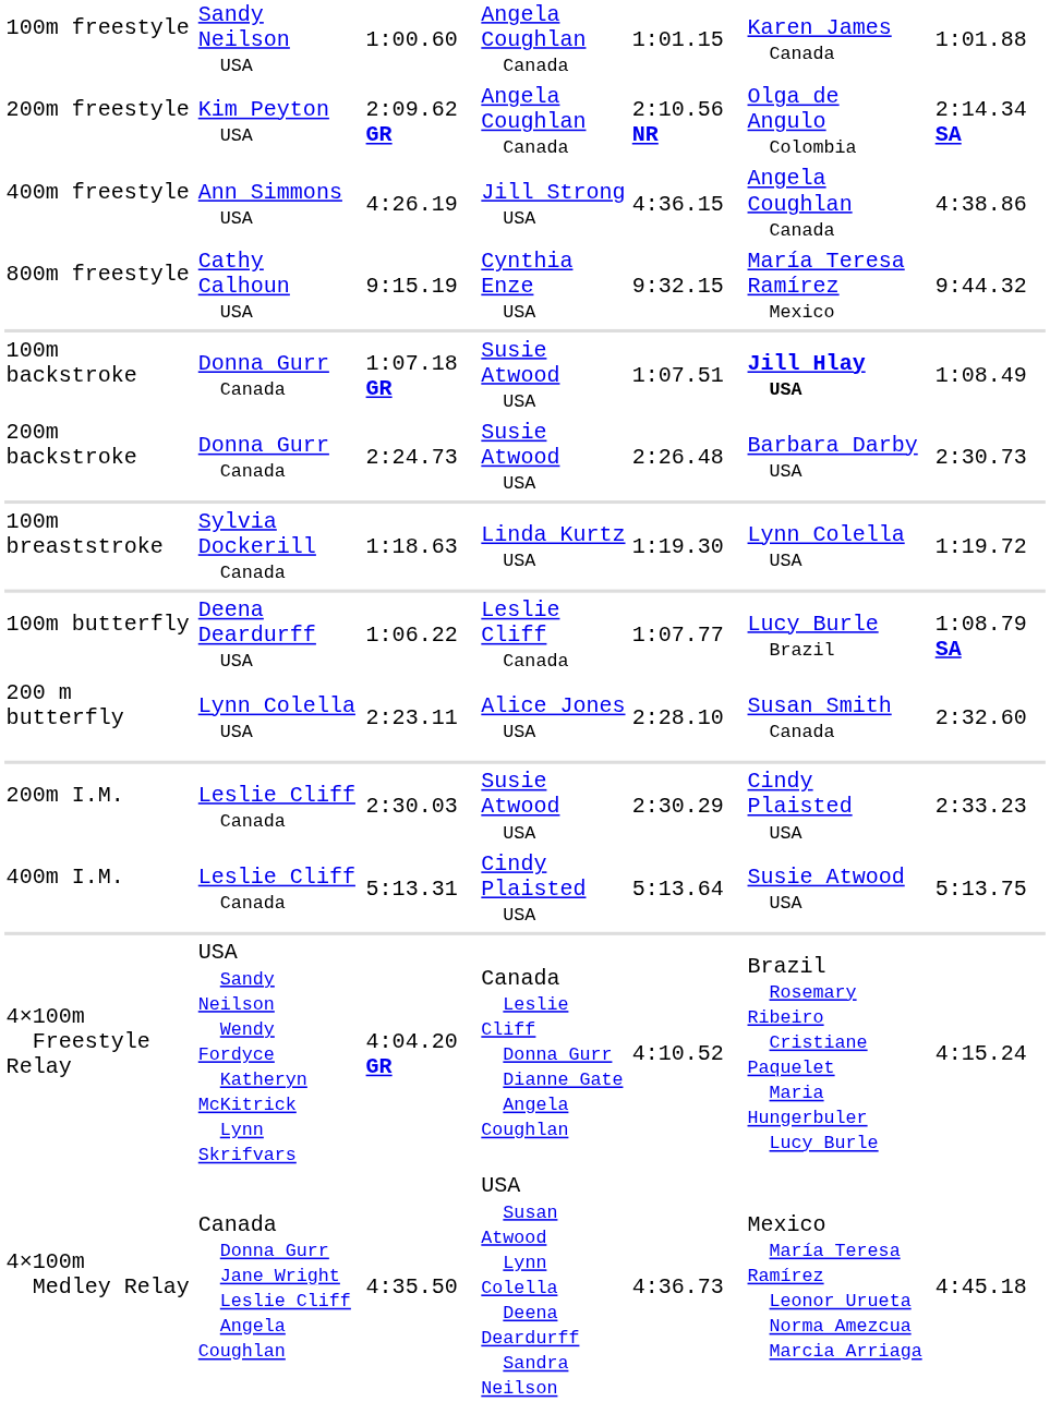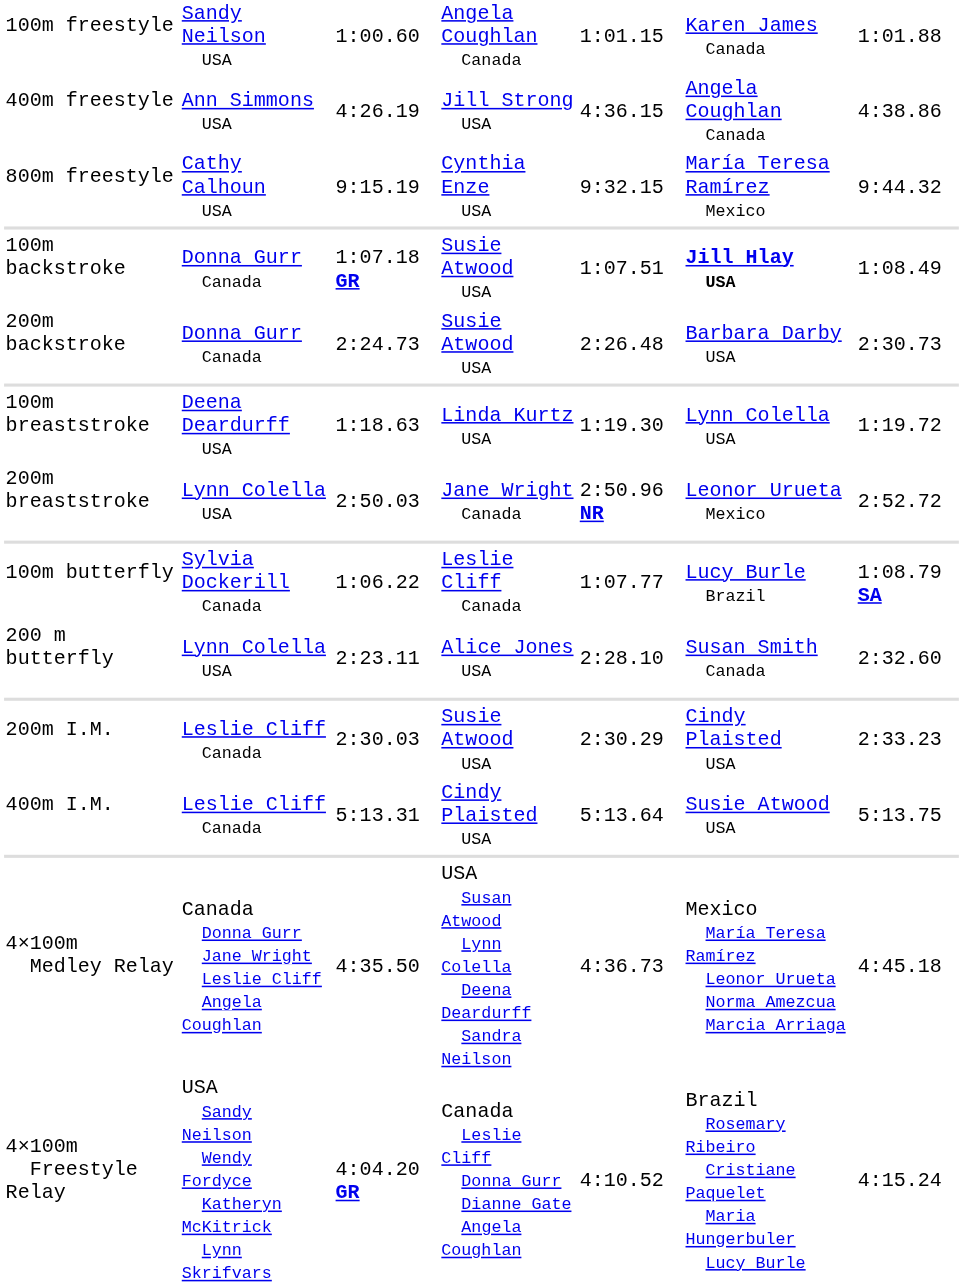 <table>
 <tr>
 <td>100m freestyle <br>  </td>
 <td><a href='#'>Sandy Neilson</a> <small><br>    USA </small></td>
 <td>1:00.60</td>
 <td><a href='#'>Angela Coughlan</a> <small><br>    Canada </small></td>
 <td>1:01.15</td>
 <td><a href='#'>Karen James</a> <small><br>    Canada </small></td>
 <td>1:01.88</td>
-</tr>
-<tr>
-<td>200m freestyle <br>  </td>
-<td><a href='#'>Kim Peyton</a> <small><br>    USA </small></td>
-<td>2:09.62 <strong><a href='#'>GR</a></strong></td>
-<td><a href='#'>Angela Coughlan</a> <small><br>    Canada </small></td>
-<td>2:10.56 <strong><a href='#'>NR</a></strong></td>
-<td><a href='#'>Olga de Angulo</a> <small><br>    Colombia </small></td>
-<td>2:14.34 <strong><a href='#'>SA</a></strong></td>
 </tr>
 <tr>
 <td>400m freestyle <br>  </td>
 <td><a href='#'>Ann Simmons</a> <small><br>    USA </small></td>
 <td>4:26.19</td>
 <td><a href='#'>Jill Strong</a> <small><br>    USA </small></td>
 <td>4:36.15</td>
 <td><a href='#'>Angela Coughlan</a> <small><br>    Canada </small></td>
 <td>4:38.86</td>
 </tr>
 <tr>
 <td>800m freestyle <br>  </td>
 <td><a href='#'>Cathy Calhoun</a> <small><br>    USA </small></td>
 <td>9:15.19</td>
 <td><a href='#'>Cynthia Enze</a> <small><br>    USA </small></td>
 <td>9:32.15</td>
 <td><a href='#'>María Teresa Ramírez</a> <small><br>    Mexico </small></td>
 <td>9:44.32</td>
 </tr>
 <tr style="background:#ddd;">
 <td colspan=7></td>
 </tr>
 <tr>
 <td>100m backstroke <br>  </td>
 <td><a href='#'>Donna Gurr</a> <small><br>    Canada </small></td>
 <td>1:07.18 <strong><a href='#'>GR</a></strong></td>
 <td><a href='#'>Susie Atwood</a> <small><br>    USA </small></td>
 <td>1:07.51</td>
 <td><strong><a href='#'>Jill Hlay</a> <small><br>    USA </small></strong></td>
 <td>1:08.49</td>
 </tr>
 <tr>
 <td>200m backstroke <br>  </td>
 <td><a href='#'>Donna Gurr</a> <small><br>    Canada </small></td>
 <td>2:24.73</td>
 <td><a href='#'>Susie Atwood</a> <small><br>    USA </small></td>
 <td>2:26.48</td>
 <td><a href='#'>Barbara Darby</a> <small><br>    USA </small></td>
 <td>2:30.73</td>
 </tr>
 <tr style="background:#ddd;">
 <td colspan=7></td>
 </tr>
 <tr>
 <td>100m breaststroke <br>  </td>
-<td><a href='#'>Sylvia Dockerill</a> <small><br>    Canada </small></td>
+<td><a href='#'>Deena Deardurff</a> <small><br>    USA </small></td>
 <td>1:18.63</td>
 <td><a href='#'>Linda Kurtz</a> <small><br>    USA </small></td>
 <td>1:19.30</td>
 <td><a href='#'>Lynn Colella</a> <small><br>    USA </small></td>
 <td>1:19.72</td>
 </tr>
+<tr>
+<td>200m breaststroke <br>  </td>
+<td><a href='#'>Lynn Colella</a> <small><br>    USA </small></td>
+<td>2:50.03</td>
+<td><a href='#'>Jane Wright</a> <small><br>    Canada </small></td>
+<td>2:50.96 <strong><a href='#'>NR</a></strong></td>
+<td><a href='#'>Leonor Urueta</a> <small><br>    Mexico </small></td>
+<td>2:52.72</td>
+</tr>
 <tr style="background:#ddd;">
 <td colspan=7></td>
 </tr>
 <tr>
 <td>100m butterfly <br>  </td>
-<td><a href='#'>Deena Deardurff</a> <small><br>    USA </small></td>
+<td><a href='#'>Sylvia Dockerill</a> <small><br>    Canada </small></td>
 <td>1:06.22</td>
 <td><a href='#'>Leslie Cliff</a> <small><br>    Canada </small></td>
 <td>1:07.77</td>
 <td><a href='#'>Lucy Burle</a> <small><br>    Brazil </small></td>
 <td>1:08.79 <strong><a href='#'>SA</a></strong></td>
 </tr>
 <tr>
 <td>200 m butterfly <br>  </td>
 <td><a href='#'>Lynn Colella</a> <small><br>    USA </small></td>
 <td>2:23.11</td>
 <td><a href='#'>Alice Jones</a> <small><br>    USA </small></td>
 <td>2:28.10</td>
 <td><a href='#'>Susan Smith</a> <small><br>    Canada </small></td>
 <td>2:32.60</td>
 </tr>
 <tr style="background:#ddd;">
 <td colspan=7></td>
 </tr>
 <tr>
 <td>200m I.M. <br>  </td>
 <td><a href='#'>Leslie Cliff</a> <small><br>    Canada </small></td>
 <td>2:30.03</td>
 <td><a href='#'>Susie Atwood</a> <small><br>    USA </small></td>
 <td>2:30.29</td>
 <td><a href='#'>Cindy Plaisted</a> <small><br>    USA </small></td>
 <td>2:33.23</td>
 </tr>
 <tr>
 <td>400m I.M. <br>  </td>
 <td><a href='#'>Leslie Cliff</a> <small><br>    Canada </small></td>
 <td>5:13.31</td>
 <td><a href='#'>Cindy Plaisted</a> <small><br>    USA </small></td>
 <td>5:13.64</td>
 <td><a href='#'>Susie Atwood</a> <small><br>    USA </small></td>
 <td>5:13.75</td>
 </tr>
 <tr style="background:#ddd;">
 <td colspan=7></td>
 </tr>
 <tr>
+<td>4×100m <br>  Medley Relay <br>  </td>
+<td> Canada <small><br>   <a href='#'>Donna Gurr</a> <br>   <a href='#'>Jane Wright</a> <br>   <a href='#'>Leslie Cliff</a> <br>   <a href='#'>Angela Coughlan</a> </small></td>
+<td>4:35.50</td>
+<td> USA <small><br>   <a href='#'>Susan Atwood</a> <br>   <a href='#'>Lynn Colella</a> <br>   <a href='#'>Deena Deardurff</a> <br>   <a href='#'>Sandra Neilson</a> </small></td>
+<td>4:36.73</td>
+<td> Mexico <small><br>   <a href='#'>María Teresa Ramírez</a> <br>   <a href='#'>Leonor Urueta</a> <br>   <a href='#'>Norma Amezcua</a> <br>   <a href='#'>Marcia Arriaga</a> </small></td>
+<td>4:45.18</td>
+</tr>
+<tr>
 <td>4×100m <br>  Freestyle Relay <br>  </td>
 <td> USA <small><br>   <a href='#'>Sandy Neilson</a> <br>   <a href='#'>Wendy Fordyce</a> <br>   <a href='#'>Katheryn McKitrick</a> <br>   <a href='#'>Lynn Skrifvars</a> </small></td>
 <td>4:04.20 <strong><a href='#'>GR</a></strong></td>
 <td> Canada <small><br>   <a href='#'>Leslie Cliff</a> <br>   <a href='#'>Donna Gurr</a> <br>   <a href='#'>Dianne Gate</a> <br>   <a href='#'>Angela Coughlan</a> </small></td>
 <td>4:10.52</td>
 <td> Brazil <small><br>   <a href='#'>Rosemary Ribeiro</a> <br>   <a href='#'>Cristiane Paquelet</a> <br>   <a href='#'>Maria Hungerbuler</a> <br>   <a href='#'>Lucy Burle</a> </small></td>
 <td>4:15.24</td>
 </tr>
-<tr>
-<td>4×100m <br>  Medley Relay <br>  </td>
-<td> Canada <small><br>   <a href='#'>Donna Gurr</a> <br>   <a href='#'>Jane Wright</a> <br>   <a href='#'>Leslie Cliff</a> <br>   <a href='#'>Angela Coughlan</a> </small></td>
-<td>4:35.50</td>
-<td> USA <small><br>   <a href='#'>Susan Atwood</a> <br>   <a href='#'>Lynn Colella</a> <br>   <a href='#'>Deena Deardurff</a> <br>   <a href='#'>Sandra Neilson</a> </small></td>
-<td>4:36.73</td>
-<td> Mexico <small><br>   <a href='#'>María Teresa Ramírez</a> <br>   <a href='#'>Leonor Urueta</a> <br>   <a href='#'>Norma Amezcua</a> <br>   <a href='#'>Marcia Arriaga</a> </small></td>
-<td>4:45.18</td>
-</tr>
 </table>
